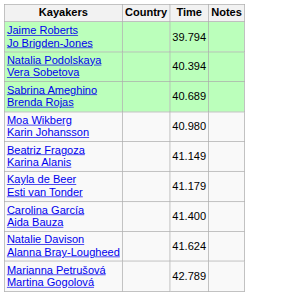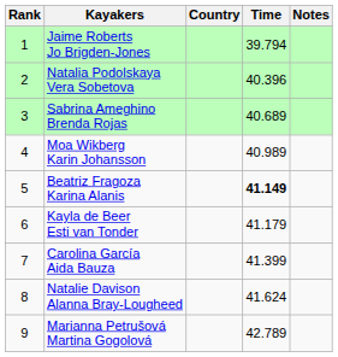 <table class="wikitable" style="text-align:center">
 <tr>
+<th>Rank</th>
 <th>Kayakers</th>
 <th>Country</th>
 <th>Time</th>
 <th>Notes</th>
 </tr>
 <tr bgcolor=bbffbb>
+<td>1</td>
 <td align="left"><a href='#'>Jaime Roberts</a><br><a href='#'>Jo Brigden-Jones</a></td>
 <td align="left"></td>
 <td>39.794</td>
 <td></td>
 </tr>
 <tr bgcolor=bbffbb>
+<td>2</td>
 <td align="left"><a href='#'>Natalia Podolskaya</a><br><a href='#'>Vera Sobetova</a></td>
 <td align="left"></td>
-<td>40.394</td>
+<td>40.396</td>
 <td></td>
 </tr>
 <tr bgcolor=bbffbb>
+<td>3</td>
 <td align="left"><a href='#'>Sabrina Ameghino</a><br><a href='#'>Brenda Rojas</a></td>
 <td align="left"></td>
 <td>40.689</td>
 <td></td>
 </tr>
 <tr>
+<td>4</td>
 <td align="left"><a href='#'>Moa Wikberg</a><br><a href='#'>Karin Johansson</a></td>
 <td align="left"></td>
-<td>40.980</td>
+<td>40.989</td>
 <td></td>
 </tr>
 <tr>
+<td>5</td>
 <td align="left"><a href='#'>Beatriz Fragoza</a><br><a href='#'>Karina Alanis</a></td>
 <td align="left"></td>
-<td>41.149</td>
+<td><strong>41.149</strong></td>
 <td></td>
 </tr>
 <tr>
+<td>6</td>
 <td align="left"><a href='#'>Kayla de Beer</a><br><a href='#'>Esti van Tonder</a></td>
 <td align="left"></td>
 <td>41.179</td>
 <td></td>
 </tr>
 <tr>
+<td>7</td>
 <td align="left"><a href='#'>Carolina García</a><br><a href='#'>Aida Bauza</a></td>
 <td align="left"></td>
-<td>41.400</td>
+<td>41.399</td>
 <td></td>
 </tr>
 <tr>
+<td>8</td>
 <td align="left"><a href='#'>Natalie Davison</a><br><a href='#'>Alanna Bray-Lougheed</a></td>
 <td align="left"></td>
 <td>41.624</td>
 <td></td>
 </tr>
 <tr>
+<td>9</td>
 <td align="left"><a href='#'>Marianna Petrušová</a><br><a href='#'>Martina Gogolová</a></td>
 <td align="left"></td>
 <td>42.789</td>
 <td></td>
 </tr>
 </table>
